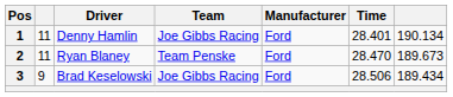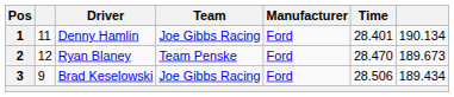 <table class="wikitable" style="font-size:95%">
 <tr>
 <th>Pos</th>
 <th></th>
 <th>Driver</th>
 <th>Team</th>
 <th>Manufacturer</th>
 <th>Time</th>
 <th></th>
 </tr>
 <tr>
 <th>1</th>
 <td>11</td>
 <td><a href='#'>Denny Hamlin</a></td>
 <td><a href='#'>Joe Gibbs Racing</a></td>
 <td><a href='#'>Ford</a></td>
 <td>28.401</td>
 <td>190.134</td>
 </tr>
 <tr>
 <th>2</th>
-<td>11</td>
+<td>12</td>
 <td><a href='#'>Ryan Blaney</a></td>
 <td><a href='#'>Team Penske</a></td>
 <td><a href='#'>Ford</a></td>
 <td>28.470</td>
 <td>189.673</td>
 </tr>
 <tr>
 <th>3</th>
 <td>9</td>
 <td><a href='#'>Brad Keselowski</a></td>
 <td><a href='#'>Joe Gibbs Racing</a></td>
 <td><a href='#'>Ford</a></td>
 <td>28.506</td>
 <td>189.434</td>
 </tr>
 <tr>
 <th colspan="7"></th>
 </tr>
 </table>
